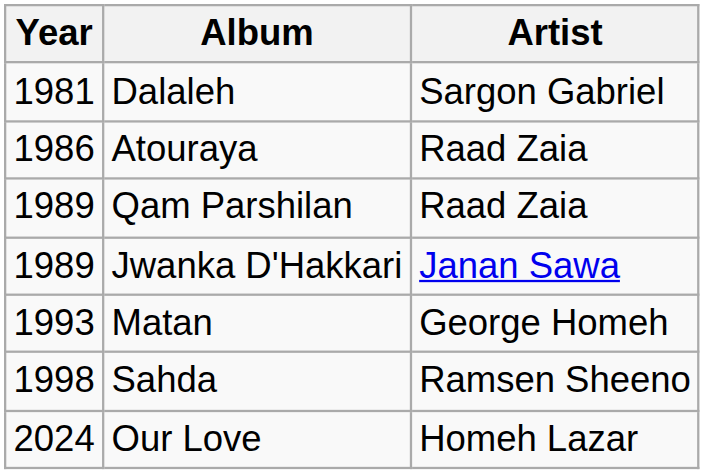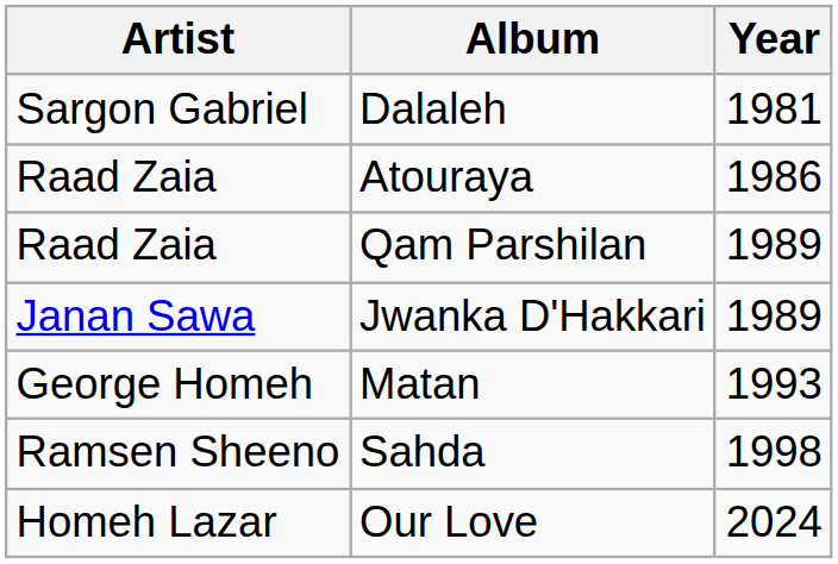 <table class="wikitable">
 <tr>
+<th>Artist</th>
+<th>Album</th>
 <th style="width:1em;">Year</th>
-<th>Album</th>
-<th>Artist</th>
 </tr>
 <tr>
+<td>Sargon Gabriel</td>
+<td>Dalaleh </td>
 <td>1981</td>
-<td>Dalaleh </td>
-<td>Sargon Gabriel</td>
 </tr>
 <tr>
+<td>Raad Zaia</td>
+<td>Atouraya </td>
 <td>1986</td>
-<td>Atouraya </td>
-<td>Raad Zaia</td>
 </tr>
 <tr>
+<td>Raad Zaia</td>
+<td>Qam Parshilan </td>
 <td>1989</td>
-<td>Qam Parshilan </td>
-<td>Raad Zaia</td>
 </tr>
 <tr>
+<td><a href='#'>Janan Sawa</a></td>
+<td>Jwanka D'Hakkari </td>
 <td>1989</td>
-<td>Jwanka D'Hakkari </td>
-<td><a href='#'>Janan Sawa</a></td>
 </tr>
 <tr>
+<td>George Homeh</td>
+<td>Matan </td>
 <td>1993</td>
-<td>Matan </td>
-<td>George Homeh</td>
 </tr>
 <tr>
+<td>Ramsen Sheeno</td>
+<td>Sahda </td>
 <td>1998</td>
-<td>Sahda </td>
-<td>Ramsen Sheeno</td>
 </tr>
 <tr>
+<td>Homeh Lazar</td>
+<td>Our Love</td>
 <td>2024</td>
-<td>Our Love</td>
-<td>Homeh Lazar</td>
 </tr>
 </table>
